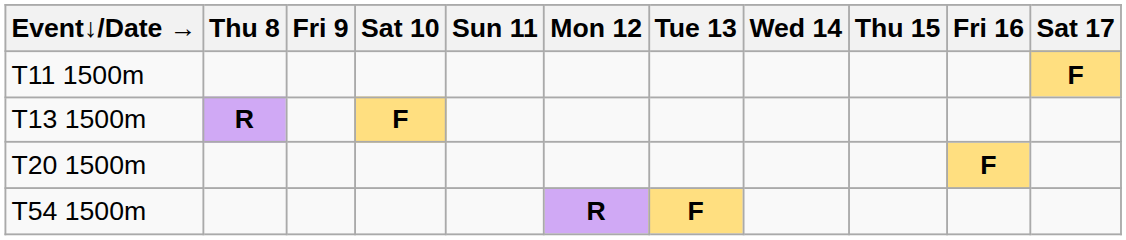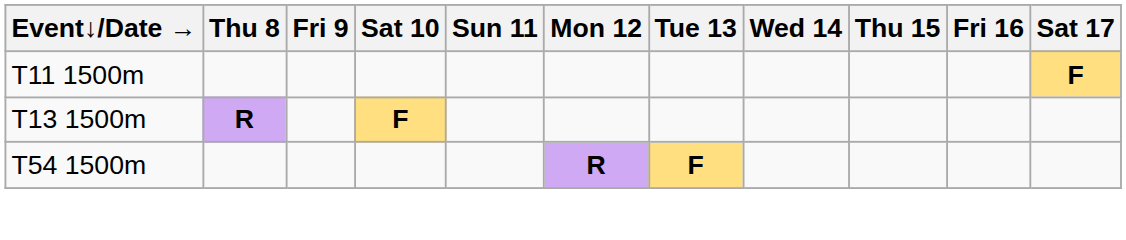 <table class="wikitable" style="margin:0.5em auto; font-size:90%; line-height:1.25em;">
 <tr align="center">
 <th>Event↓/Date →</th>
 <th>Thu 8</th>
 <th>Fri 9</th>
 <th>Sat 10</th>
 <th>Sun 11</th>
 <th>Mon 12</th>
 <th>Tue 13</th>
 <th>Wed 14</th>
 <th>Thu 15</th>
 <th>Fri 16</th>
 <th>Sat 17</th>
 </tr>
 <tr align="center">
 <td align="left">T11 1500m</td>
 <td></td>
 <td></td>
 <td></td>
 <td></td>
 <td></td>
 <td></td>
 <td></td>
 <td></td>
 <td></td>
 <td bgcolor="#FFDF80"><strong>F</strong></td>
 </tr>
 <tr align="center">
 <td align="left">T13 1500m</td>
 <td bgcolor="#D0A9F5"><strong>R</strong></td>
 <td></td>
 <td bgcolor="#FFDF80"><strong>F</strong></td>
 <td></td>
 <td></td>
 <td></td>
 <td></td>
 <td></td>
 <td></td>
 <td></td>
 </tr>
 <tr align="center">
-<td align="left">T20 1500m</td>
-<td></td>
-<td></td>
-<td></td>
-<td></td>
-<td></td>
-<td></td>
-<td></td>
-<td></td>
-<td bgcolor="#FFDF80"><strong>F</strong></td>
-<td></td>
-</tr>
-<tr align="center">
 <td align="left">T54 1500m</td>
 <td></td>
 <td></td>
 <td></td>
 <td></td>
 <td bgcolor="#D0A9F5"><strong>R</strong></td>
 <td bgcolor="#FFDF80"><strong>F</strong></td>
 <td></td>
 <td></td>
 <td></td>
 <td></td>
 </tr>
 </table>
